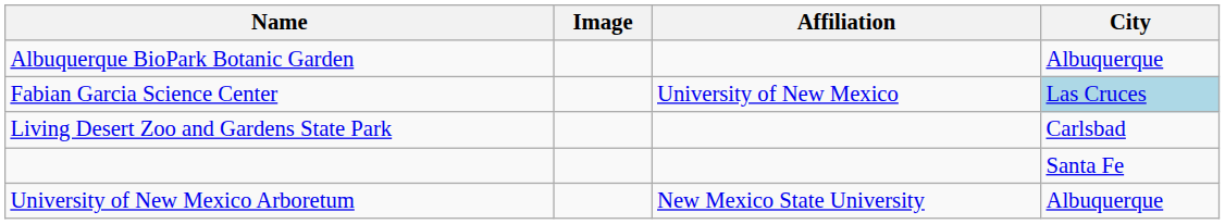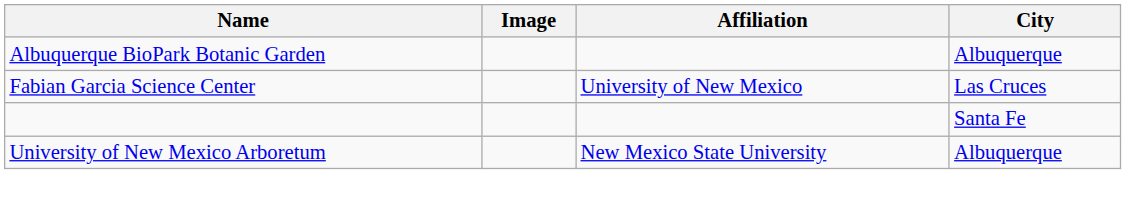 <table class="wikitable" style="width:98%">
 <tr>
 <th>Name</th>
 <th>Image</th>
 <th>Affiliation</th>
 <th>City</th>
 </tr>
 <tr>
 <td><a href='#'>Albuquerque BioPark Botanic Garden</a></td>
 <td></td>
 <td></td>
 <td><a href='#'>Albuquerque</a></td>
 </tr>
 <tr>
 <td><a href='#'>Fabian Garcia Science Center</a></td>
 <td></td>
 <td><a href='#'>University of New Mexico</a></td>
-<td style="background: lightblue;"><a href='#'>Las Cruces</a></td>
-</tr>
-<tr>
-<td><a href='#'>Living Desert Zoo and Gardens State Park</a></td>
-<td></td>
-<td></td>
-<td><a href='#'>Carlsbad</a></td>
+<td><a href='#'>Las Cruces</a></td>
 </tr>
 <tr>
 <td></td>
 <td></td>
 <td></td>
 <td><a href='#'>Santa Fe</a></td>
 </tr>
 <tr>
 <td><a href='#'>University of New Mexico Arboretum</a></td>
 <td></td>
 <td><a href='#'>New Mexico State University</a></td>
 <td><a href='#'>Albuquerque</a></td>
 </tr>
 </table>
